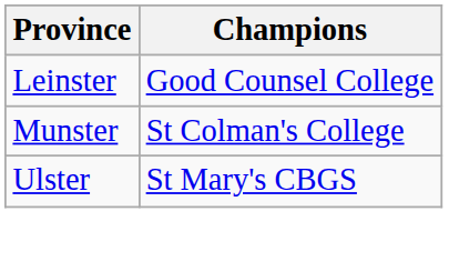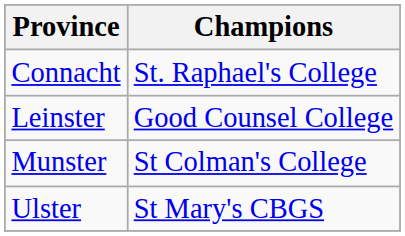 <table class="wikitable">
 <tr>
 <th>Province</th>
 <th>Champions</th>
+</tr>
+<tr>
+<td><a href='#'>Connacht</a></td>
+<td><a href='#'>St. Raphael's College</a></td>
 </tr>
 <tr>
 <td><a href='#'>Leinster</a></td>
 <td><a href='#'>Good Counsel College</a></td>
 </tr>
 <tr>
 <td><a href='#'>Munster</a></td>
 <td><a href='#'>St Colman's College</a></td>
 </tr>
 <tr>
 <td><a href='#'>Ulster</a></td>
 <td><a href='#'>St Mary's CBGS</a></td>
 </tr>
 </table>
